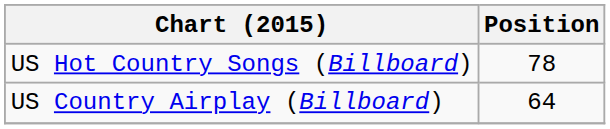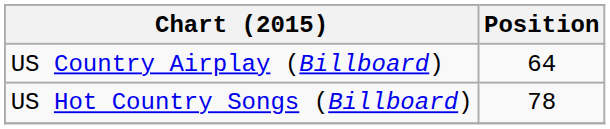 <table class="wikitable sortable">
 <tr>
 <th scope="col">Chart (2015)</th>
 <th scope="col">Position</th>
 </tr>
 <tr>
+<td>US <a href='#'>Country Airplay</a> (<em><a href='#'>Billboard</a></em>)</td>
+<td align="center">64</td>
+</tr>
+<tr>
 <td>US <a href='#'>Hot Country Songs</a> (<em><a href='#'>Billboard</a></em>)</td>
 <td align="center">78</td>
 </tr>
 <tr>
-<td>US <a href='#'>Country Airplay</a> (<em><a href='#'>Billboard</a></em>)</td>
-<td align="center">64</td>
-</tr>
-<tr>
 </tr>
 </table>
